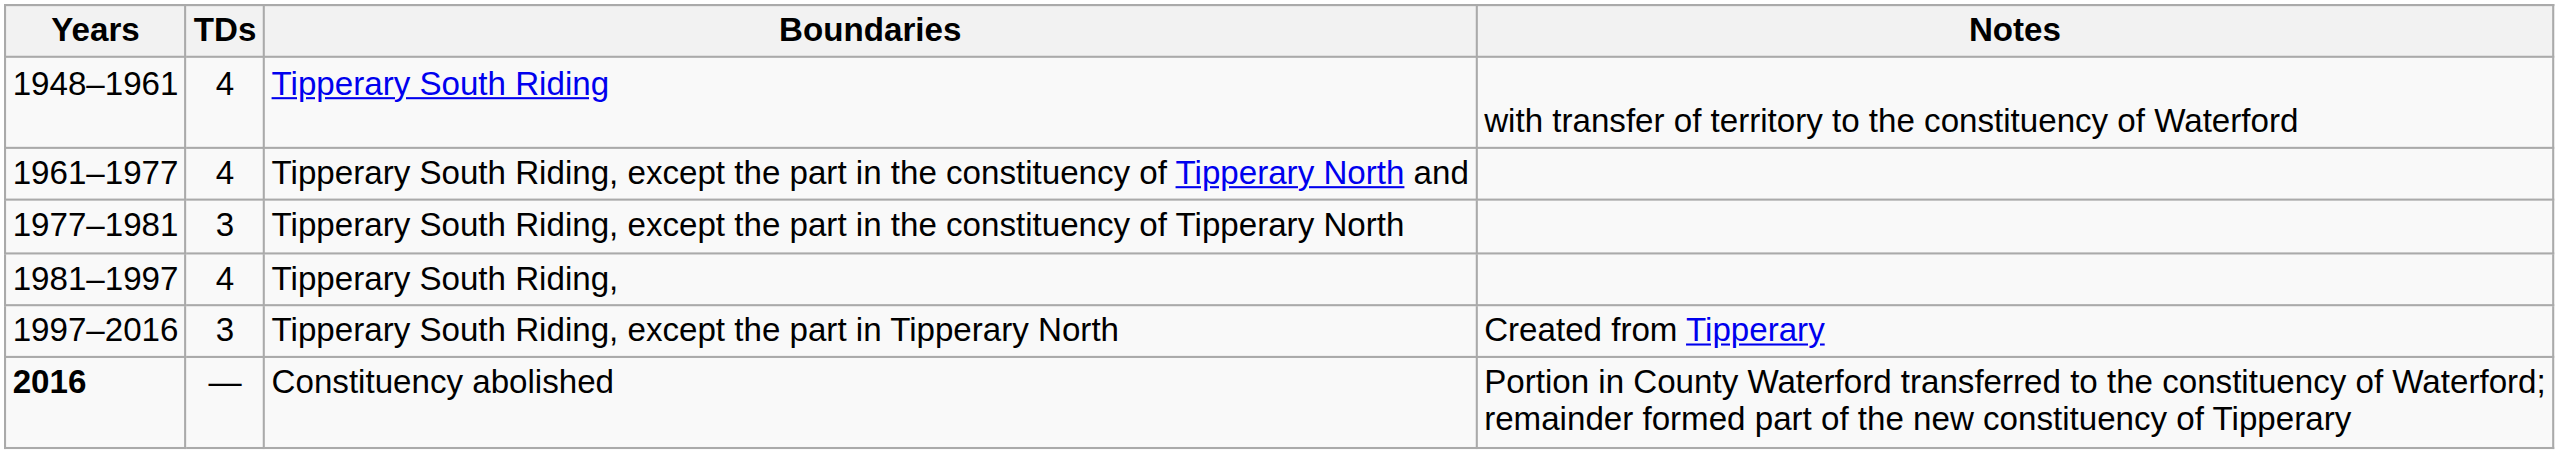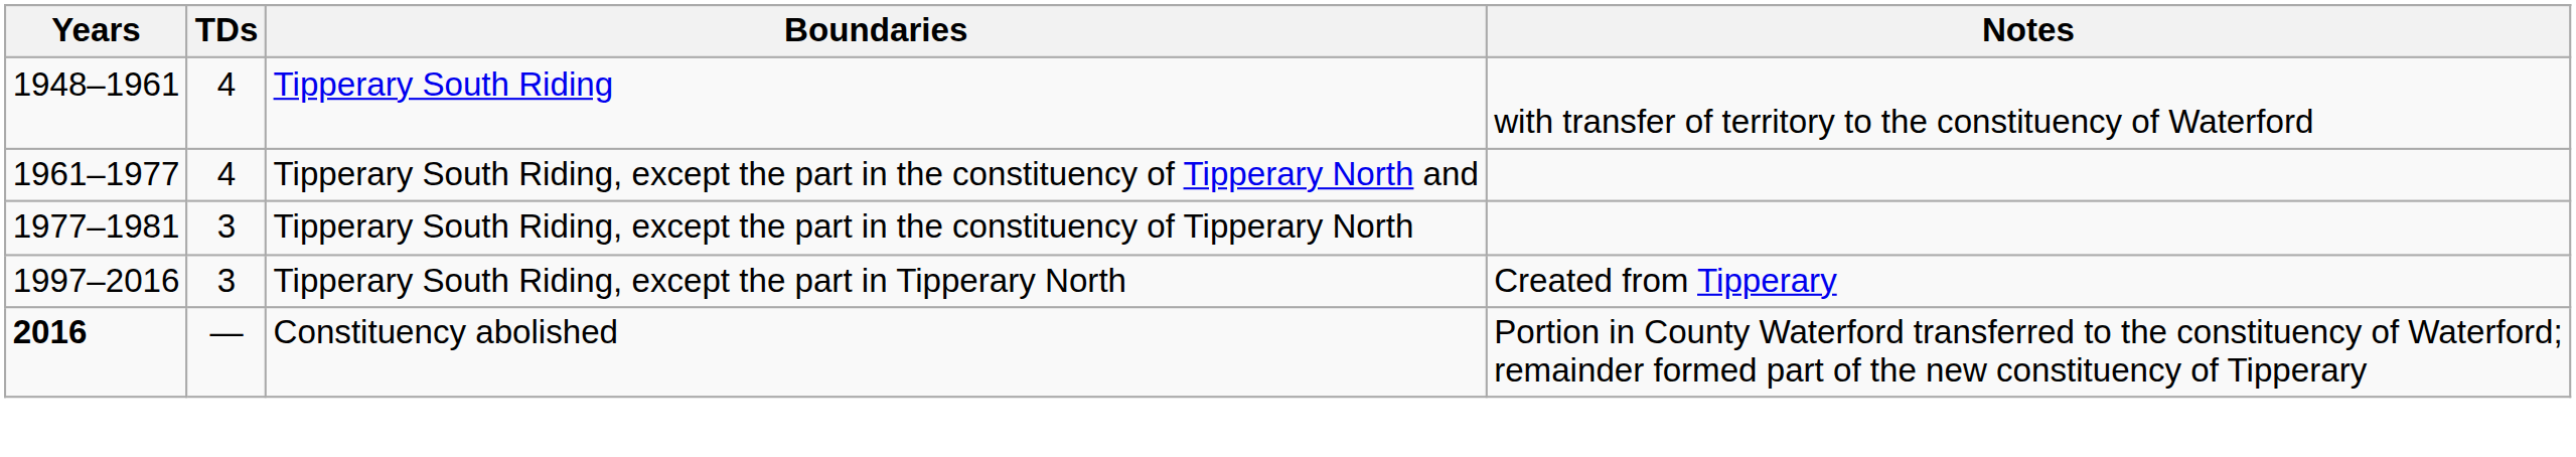 <table class="wikitable">
 <tr>
 </tr>
 <tr>
 <th>Years</th>
 <th>TDs</th>
 <th>Boundaries</th>
 <th>Notes</th>
 </tr>
 <tr style="vertical-align:top">
 <td>1948–1961</td>
 <td style="text-align:center">4</td>
 <td><a href='#'>Tipperary South Riding</a></td>
 <td><br>with transfer of territory to the constituency of Waterford</td>
 </tr>
 <tr style="vertical-align:top">
 <td>1961–1977</td>
 <td style="text-align:center">4</td>
 <td>Tipperary South Riding, except the part in the constituency of <a href='#'>Tipperary North</a> and </td>
 <td><br></td>
 </tr>
 <tr style="vertical-align:top">
 <td>1977–1981</td>
 <td style="text-align:center">3</td>
 <td>Tipperary South Riding, except the part in the constituency of Tipperary North</td>
 <td><br></td>
 </tr>
 <tr style="vertical-align:top">
-<td>1981–1997</td>
-<td style="text-align:center">4</td>
-<td>Tipperary South Riding, </td>
-<td><br></td>
-</tr>
-<tr style="vertical-align:top">
 <td>1997–2016</td>
 <td style="text-align:center">3</td>
 <td>Tipperary South Riding, except the part in Tipperary North </td>
 <td>Created from <a href='#'>Tipperary</a></td>
 </tr>
 <tr style="vertical-align:top">
 <td><strong>2016</strong></td>
 <td style="text-align:center">—</td>
 <td>Constituency abolished</td>
 <td>Portion in County Waterford transferred to the constituency of Waterford;<br>remainder formed part of the new constituency of Tipperary</td>
 </tr>
 </table>
